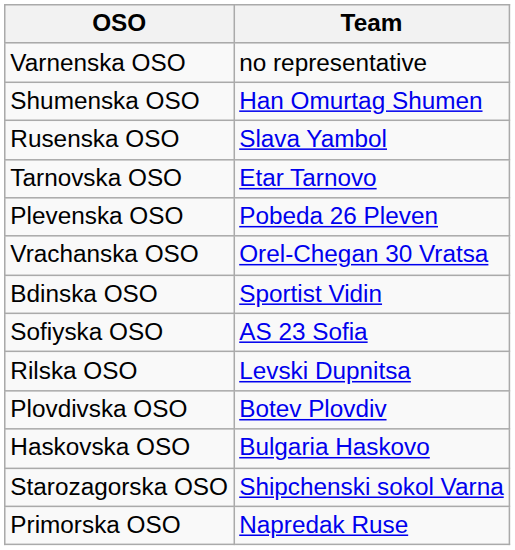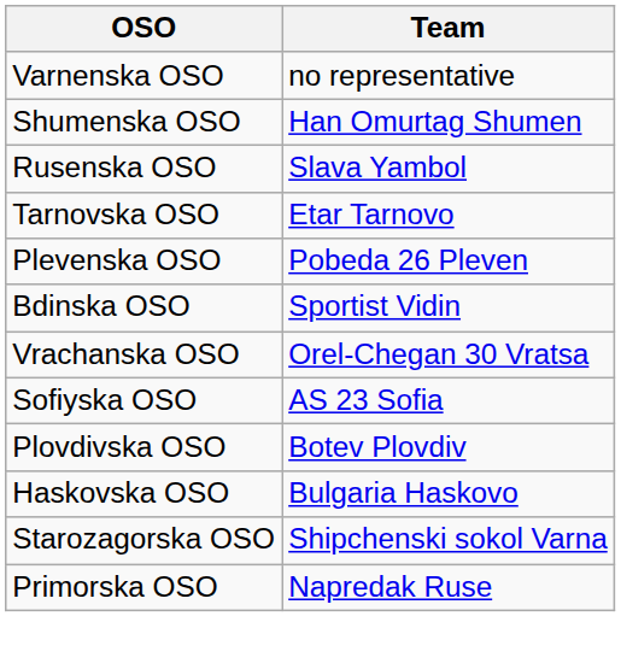 <table class="wikitable " style="text-align:left;">
 <tr>
 <th>OSO</th>
 <th>Team</th>
 </tr>
 <tr>
 <td>Varnenska OSO</td>
 <td>no representative</td>
 </tr>
 <tr>
 <td>Shumenska OSO</td>
 <td><a href='#'>Han Omurtag Shumen</a></td>
 </tr>
 <tr>
 <td>Rusenska OSO</td>
 <td><a href='#'>Slava Yambol</a></td>
 </tr>
 <tr>
 <td>Tarnovska OSO</td>
 <td><a href='#'>Etar Tarnovo</a></td>
 </tr>
 <tr>
 <td>Plevenska OSO</td>
 <td><a href='#'>Pobeda 26 Pleven</a></td>
 </tr>
 <tr>
+<td>Bdinska OSO</td>
+<td><a href='#'>Sportist Vidin</a></td>
+</tr>
+<tr>
 <td>Vrachanska OSO</td>
 <td><a href='#'>Orel-Chegan 30 Vratsa</a></td>
 </tr>
 <tr>
-<td>Bdinska OSO</td>
-<td><a href='#'>Sportist Vidin</a></td>
-</tr>
-<tr>
 <td>Sofiyska OSO</td>
 <td><a href='#'>AS 23 Sofia</a></td>
-</tr>
-<tr>
-<td>Rilska OSO</td>
-<td><a href='#'>Levski Dupnitsa</a></td>
 </tr>
 <tr>
 <td>Plovdivska OSO</td>
 <td><a href='#'>Botev Plovdiv</a></td>
 </tr>
 <tr>
 <td>Haskovska OSO</td>
 <td><a href='#'>Bulgaria Haskovo</a></td>
 </tr>
 <tr>
 <td>Starozagorska OSO</td>
 <td><a href='#'>Shipchenski sokol Varna</a></td>
 </tr>
 <tr>
 <td>Primorska OSO</td>
 <td><a href='#'>Napredak Ruse</a></td>
 </tr>
 </table>
